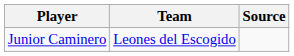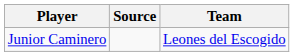 <table class="wikitable" style="text-align:left;">
 <tr>
 <th>Player</th>
+<th>Source</th>
 <th>Team</th>
-<th>Source</th>
 </tr>
 <tr>
 <td> <a href='#'>Junior Caminero</a></td>
+<td align=center></td>
 <td><a href='#'>Leones del Escogido</a></td>
-<td align=center></td>
 </tr>
 </table>
